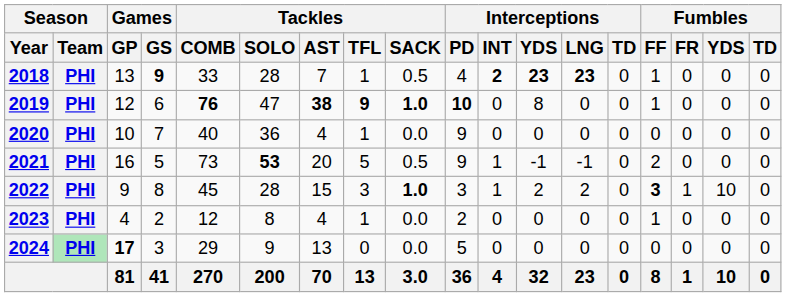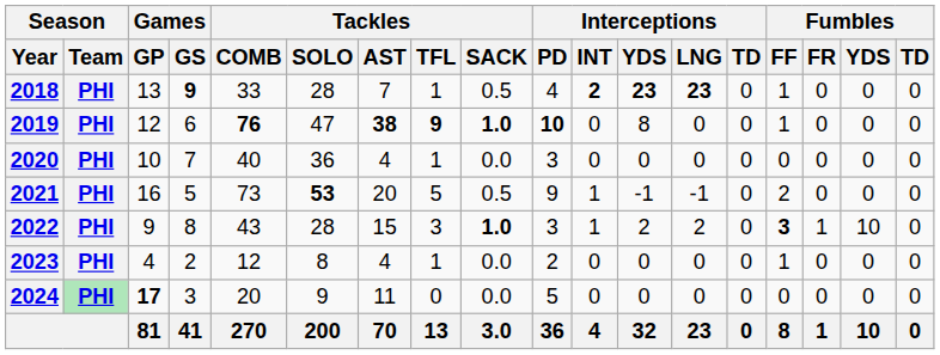 <table class="wikitable" style="text-align:center">
 <tr>
 <th colspan="2">Season</th>
 <th colspan="2">Games</th>
 <th colspan="5">Tackles</th>
 <th colspan="5">Interceptions</th>
 <th colspan="4">Fumbles</th>
 </tr>
 <tr>
 <th>Year</th>
 <th>Team</th>
 <th>GP</th>
 <th>GS</th>
 <th>COMB</th>
 <th>SOLO</th>
 <th>AST</th>
 <th>TFL</th>
 <th>SACK</th>
 <th>PD</th>
 <th>INT</th>
 <th>YDS</th>
 <th>LNG</th>
 <th>TD</th>
 <th>FF</th>
 <th>FR</th>
 <th>YDS</th>
 <th>TD</th>
 </tr>
 <tr>
 <th><a href='#'>2018</a></th>
 <th><a href='#'>PHI</a></th>
 <td>13</td>
 <td><strong>9</strong></td>
 <td>33</td>
 <td>28</td>
 <td>7</td>
 <td>1</td>
 <td>0.5</td>
 <td>4</td>
 <td><strong>2</strong></td>
 <td><strong>23</strong></td>
 <td><strong>23</strong></td>
 <td>0</td>
 <td>1</td>
 <td>0</td>
 <td>0</td>
 <td>0</td>
 </tr>
 <tr>
 <th><a href='#'>2019</a></th>
 <th><a href='#'>PHI</a></th>
 <td>12</td>
 <td>6</td>
 <td><strong>76</strong></td>
 <td>47</td>
 <td><strong>38</strong></td>
 <td><strong>9</strong></td>
 <td><strong>1.0</strong></td>
 <td><strong>10</strong></td>
 <td>0</td>
 <td>8</td>
 <td>0</td>
 <td>0</td>
 <td>1</td>
 <td>0</td>
 <td>0</td>
 <td>0</td>
 </tr>
 <tr>
 <th><a href='#'>2020</a></th>
 <th><a href='#'>PHI</a></th>
 <td>10</td>
 <td>7</td>
 <td>40</td>
 <td>36</td>
 <td>4</td>
 <td>1</td>
 <td>0.0</td>
-<td>9</td>
+<td>3</td>
 <td>0</td>
 <td>0</td>
 <td>0</td>
 <td>0</td>
 <td>0</td>
 <td>0</td>
 <td>0</td>
 <td>0</td>
 </tr>
 <tr>
 <th><a href='#'>2021</a></th>
 <th><a href='#'>PHI</a></th>
 <td>16</td>
 <td>5</td>
 <td>73</td>
 <td><strong>53</strong></td>
 <td>20</td>
 <td>5</td>
 <td>0.5</td>
 <td>9</td>
 <td>1</td>
 <td>-1</td>
 <td>-1</td>
 <td>0</td>
 <td>2</td>
 <td>0</td>
 <td>0</td>
 <td>0</td>
 </tr>
 <tr>
 <th><a href='#'>2022</a></th>
 <th><a href='#'>PHI</a></th>
 <td>9</td>
 <td>8</td>
-<td>45</td>
+<td>43</td>
 <td>28</td>
 <td>15</td>
 <td>3</td>
 <td><strong>1.0</strong></td>
 <td>3</td>
 <td>1</td>
 <td>2</td>
 <td>2</td>
 <td>0</td>
 <td><strong>3</strong></td>
 <td>1</td>
 <td>10</td>
 <td>0</td>
 </tr>
 <tr>
 <th><a href='#'>2023</a></th>
 <th><a href='#'>PHI</a></th>
 <td>4</td>
 <td>2</td>
 <td>12</td>
 <td>8</td>
 <td>4</td>
 <td>1</td>
 <td>0.0</td>
 <td>2</td>
 <td>0</td>
 <td>0</td>
 <td>0</td>
 <td>0</td>
 <td>1</td>
 <td>0</td>
 <td>0</td>
 <td>0</td>
 </tr>
 <tr>
 <th><a href='#'>2024</a></th>
 <th style="background:#afe6ba;"><a href='#'>PHI</a></th>
 <td><strong>17</strong></td>
 <td>3</td>
-<td>29</td>
+<td>20</td>
 <td>9</td>
-<td>13</td>
+<td>11</td>
 <td>0</td>
 <td>0.0</td>
 <td>5</td>
 <td>0</td>
 <td>0</td>
 <td>0</td>
 <td>0</td>
 <td>0</td>
 <td>0</td>
 <td>0</td>
 <td>0</td>
 </tr>
 <tr>
 <th colspan="2"></th>
 <th>81</th>
 <th>41</th>
 <th>270</th>
 <th>200</th>
 <th>70</th>
 <th>13</th>
 <th>3.0</th>
 <th>36</th>
 <th>4</th>
 <th>32</th>
 <th>23</th>
 <th>0</th>
 <th>8</th>
 <th>1</th>
 <th>10</th>
 <th>0</th>
 </tr>
 </table>
